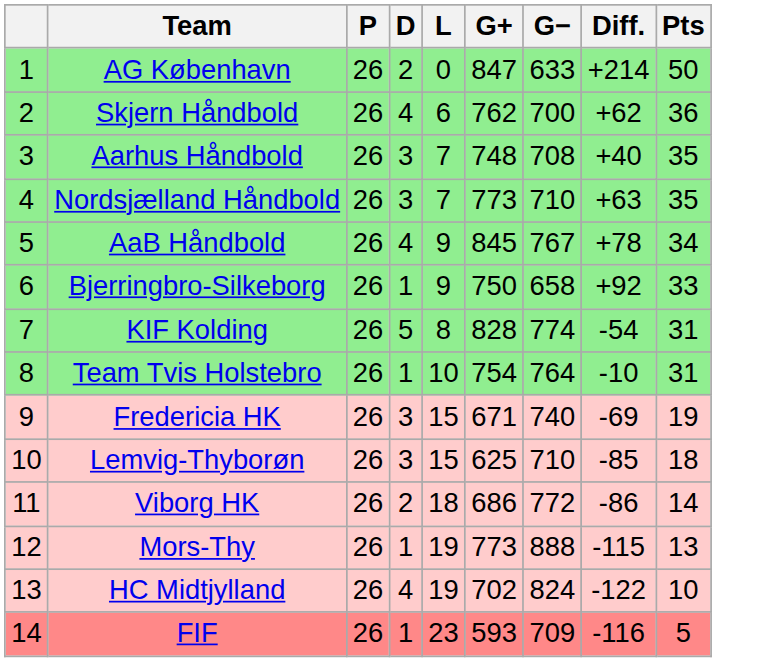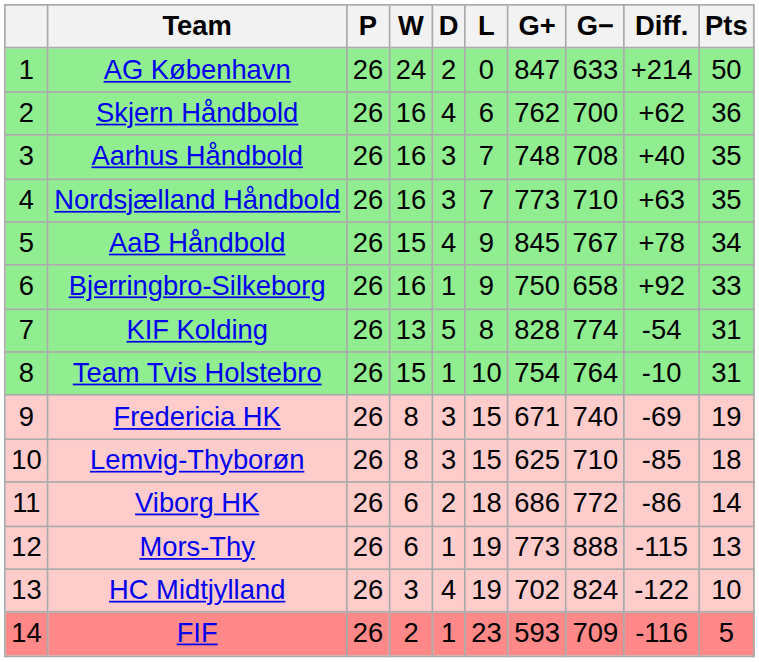 <table class="wikitable sortable" style="text-align: center;">
 <tr>
 <th align="center"></th>
 <th align="center">Team</th>
 <th align="center">P</th>
+<th align="center">W</th>
 <th align="center">D</th>
 <th align="center">L</th>
 <th align="center">G+</th>
 <th align="center">G−</th>
 <th align="center">Diff.</th>
 <th align="center">Pts</th>
 </tr>
 <tr style="background: #90EE90;">
 <td>1</td>
 <td><a href='#'>AG København</a></td>
 <td>26</td>
+<td>24</td>
 <td>2</td>
 <td>0</td>
 <td>847</td>
 <td>633</td>
 <td>+214</td>
 <td>50</td>
 </tr>
 <tr style="background: #90EE90;">
 <td>2</td>
 <td><a href='#'>Skjern Håndbold</a></td>
 <td>26</td>
+<td>16</td>
 <td>4</td>
 <td>6</td>
 <td>762</td>
 <td>700</td>
 <td>+62</td>
 <td>36</td>
 </tr>
 <tr style="background: #90EE90;">
 <td>3</td>
 <td><a href='#'>Aarhus Håndbold</a></td>
 <td>26</td>
+<td>16</td>
 <td>3</td>
 <td>7</td>
 <td>748</td>
 <td>708</td>
 <td>+40</td>
 <td>35</td>
 </tr>
 <tr style="background: #90EE90;">
 <td>4</td>
 <td><a href='#'>Nordsjælland Håndbold</a></td>
 <td>26</td>
+<td>16</td>
 <td>3</td>
 <td>7</td>
 <td>773</td>
 <td>710</td>
 <td>+63</td>
 <td>35</td>
 </tr>
 <tr style="background: #90EE90;">
 <td>5</td>
 <td><a href='#'>AaB Håndbold</a></td>
 <td>26</td>
+<td>15</td>
 <td>4</td>
 <td>9</td>
 <td>845</td>
 <td>767</td>
 <td>+78</td>
 <td>34</td>
 </tr>
 <tr style="background: #90EE90;">
 <td>6</td>
 <td><a href='#'>Bjerringbro-Silkeborg</a></td>
 <td>26</td>
+<td>16</td>
 <td>1</td>
 <td>9</td>
 <td>750</td>
 <td>658</td>
 <td>+92</td>
 <td>33</td>
 </tr>
 <tr style="background: #90EE90;">
 <td>7</td>
 <td><a href='#'>KIF Kolding</a></td>
 <td>26</td>
+<td>13</td>
 <td>5</td>
 <td>8</td>
 <td>828</td>
 <td>774</td>
 <td>-54</td>
 <td>31</td>
 </tr>
 <tr style="background: #90EE90;">
 <td>8</td>
 <td><a href='#'>Team Tvis Holstebro</a></td>
 <td>26</td>
+<td>15</td>
 <td>1</td>
 <td>10</td>
 <td>754</td>
 <td>764</td>
 <td>-10</td>
 <td>31</td>
 </tr>
 <tr style="background:#FFCCCC">
 <td>9</td>
 <td><a href='#'>Fredericia HK</a></td>
 <td>26</td>
+<td>8</td>
 <td>3</td>
 <td>15</td>
 <td>671</td>
 <td>740</td>
 <td>-69</td>
 <td>19</td>
 </tr>
 <tr style="background:#FFCCCC">
 <td>10</td>
 <td><a href='#'>Lemvig-Thyborøn</a></td>
 <td>26</td>
+<td>8</td>
 <td>3</td>
 <td>15</td>
 <td>625</td>
 <td>710</td>
 <td>-85</td>
 <td>18</td>
 </tr>
 <tr style="background:#FFCCCC">
 <td>11</td>
 <td><a href='#'>Viborg HK</a></td>
 <td>26</td>
+<td>6</td>
 <td>2</td>
 <td>18</td>
 <td>686</td>
 <td>772</td>
 <td>-86</td>
 <td>14</td>
 </tr>
 <tr style="background:#FFCCCC">
 <td>12</td>
 <td><a href='#'>Mors-Thy</a></td>
 <td>26</td>
+<td>6</td>
 <td>1</td>
 <td>19</td>
 <td>773</td>
 <td>888</td>
 <td>-115</td>
 <td>13</td>
 </tr>
 <tr style="background:#FFCCCC">
 <td>13</td>
 <td><a href='#'>HC Midtjylland</a></td>
 <td>26</td>
+<td>3</td>
 <td>4</td>
 <td>19</td>
 <td>702</td>
 <td>824</td>
 <td>-122</td>
 <td>10</td>
 </tr>
 <tr style="background:#FF8888">
 <td>14</td>
 <td><a href='#'>FIF</a></td>
 <td>26</td>
+<td>2</td>
 <td>1</td>
 <td>23</td>
 <td>593</td>
 <td>709</td>
 <td>-116</td>
 <td>5</td>
 </tr>
 </table>
